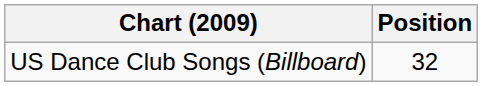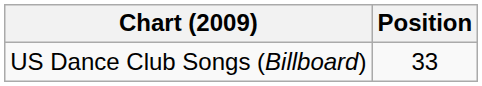 <table class="wikitable">
 <tr>
 <th>Chart (2009)</th>
 <th>Position</th>
 </tr>
 <tr>
 <td>US Dance Club Songs (<em>Billboard</em>)</td>
-<td style="text-align:center;">32</td>
+<td style="text-align:center;">33</td>
 </tr>
 </table>
